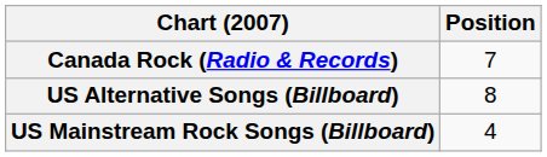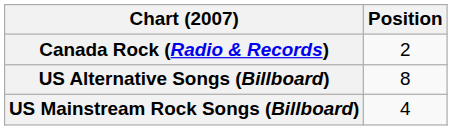 <table class="wikitable sortable plainrowheaders" style="text-align:center">
 <tr>
 <th>Chart (2007)</th>
 <th>Position</th>
 </tr>
 <tr>
 <th scope="row">Canada Rock (<em><a href='#'>Radio & Records</a></em>)</th>
-<td>7</td>
+<td>2</td>
 </tr>
 <tr>
 <th scope="row">US Alternative Songs (<em>Billboard</em>)</th>
 <td>8</td>
 </tr>
 <tr>
 <th scope="row">US Mainstream Rock Songs (<em>Billboard</em>)</th>
 <td>4</td>
 </tr>
 </table>
